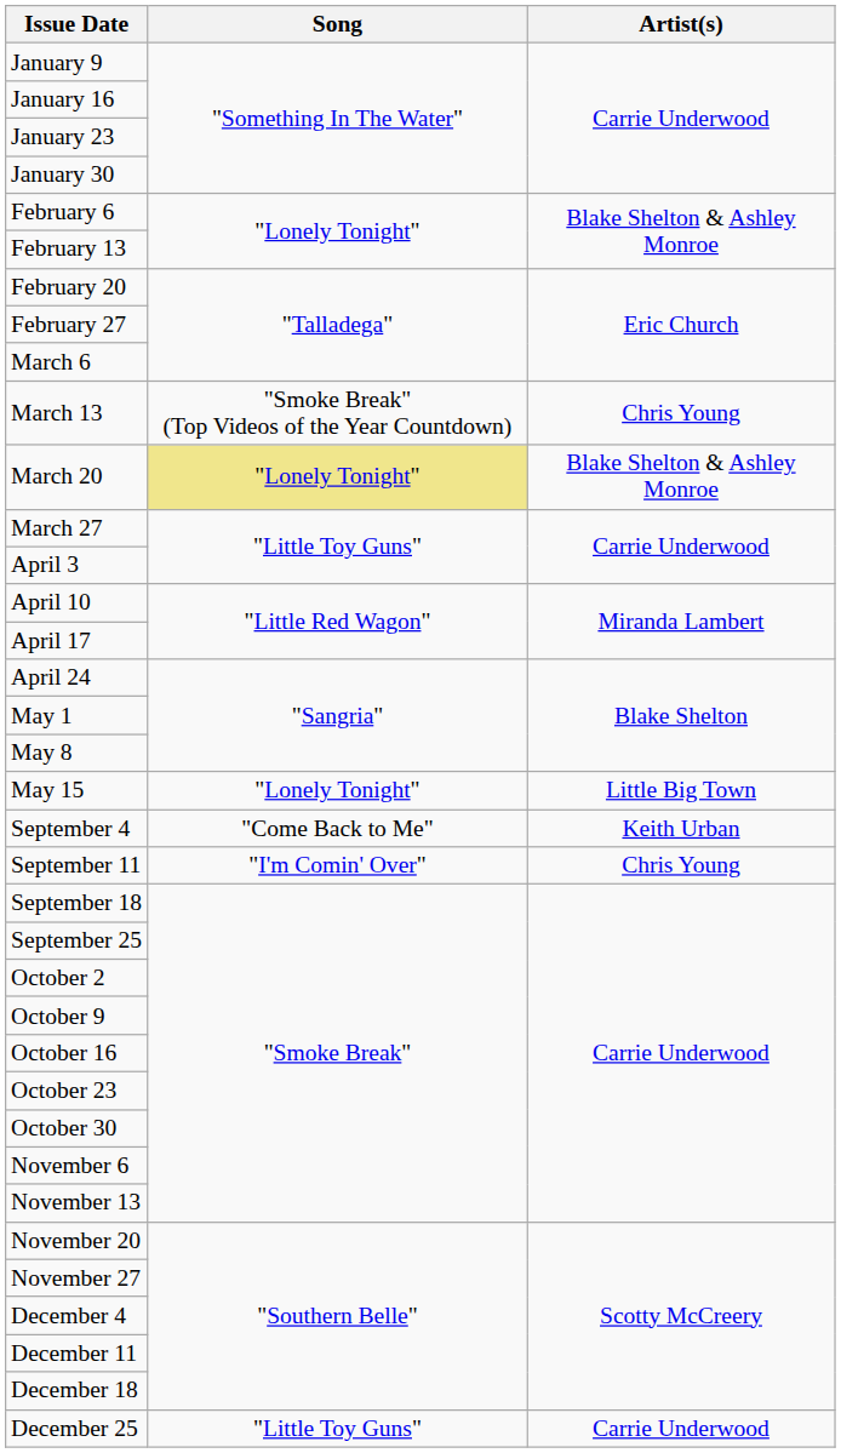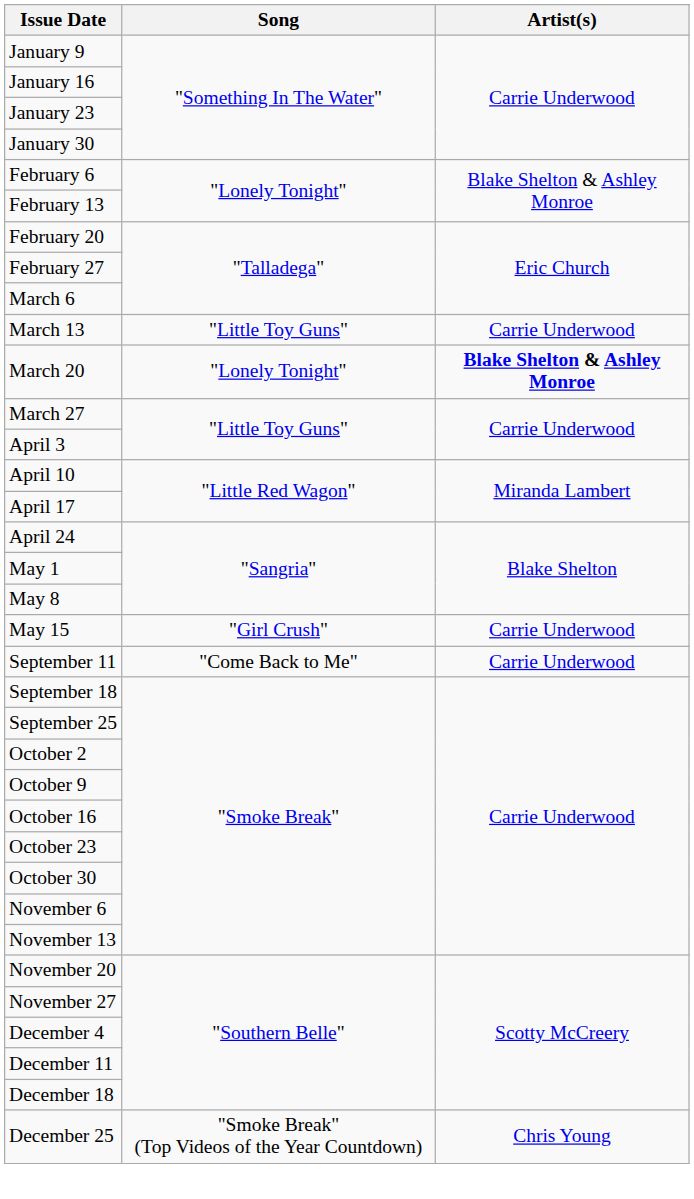 <table class="wikitable">
 <tr>
 <th align="left">Issue Date</th>
 <th align="center" width="250">Song</th>
 <th align="center" width="200">Artist(s)</th>
 </tr>
 <tr>
 <td align="left">January 9</td>
 <td align="center" rowspan="4">"<a href='#'>Something In The Water</a>"</td>
 <td align="center" rowspan="4"><a href='#'>Carrie Underwood</a></td>
 </tr>
 <tr>
 <td align="left">January 16</td>
 </tr>
 <tr>
 <td align="left">January 23</td>
 </tr>
 <tr>
 <td align="left">January 30</td>
 </tr>
 <tr>
 <td align="left">February 6</td>
 <td align="center" rowspan="2">"<a href='#'>Lonely Tonight</a>"</td>
 <td align="center" rowspan="2"><a href='#'>Blake Shelton</a> & <a href='#'>Ashley Monroe</a></td>
 </tr>
 <tr>
 <td align="left">February 13</td>
 </tr>
 <tr>
 <td align="left">February 20</td>
 <td align="center" rowspan="3">"<a href='#'>Talladega</a>"</td>
 <td align="center" rowspan="3"><a href='#'>Eric Church</a></td>
 </tr>
 <tr>
 <td align="left">February 27</td>
 </tr>
 <tr>
 <td align="left">March 6</td>
 </tr>
 <tr>
 <td align="left">March 13</td>
-<td align="center" rowspan="1">"Smoke Break"<br>(Top Videos of the Year Countdown)</td>
-<td align="center" rowspan="1"><a href='#'>Chris Young</a></td>
+<td align="center" rowspan="1">"<a href='#'>Little Toy Guns</a>"</td>
+<td align="center" rowspan="1"><a href='#'>Carrie Underwood</a></td>
 </tr>
 <tr>
 <td align="left">March 20</td>
-<td align="center" rowspan="1" style="background: khaki;">"<a href='#'>Lonely Tonight</a>"</td>
-<td align="center" rowspan="1"><a href='#'>Blake Shelton</a> & <a href='#'>Ashley Monroe</a></td>
+<td align="center" rowspan="1">"<a href='#'>Lonely Tonight</a>"</td>
+<td align="center" rowspan="1"><strong><a href='#'>Blake Shelton</a> & <a href='#'>Ashley Monroe</a></strong></td>
 </tr>
 <tr>
 <td align="left">March 27</td>
 <td align="center" rowspan="2">"<a href='#'>Little Toy Guns</a>"</td>
 <td align="center" rowspan="2"><a href='#'>Carrie Underwood</a></td>
 </tr>
 <tr>
 <td align="left">April 3</td>
 </tr>
 <tr>
 <td align="left">April 10</td>
 <td align="center" rowspan="2">"<a href='#'>Little Red Wagon</a>"</td>
 <td align="center" rowspan="2"><a href='#'>Miranda Lambert</a></td>
 </tr>
 <tr>
 <td align="left">April 17</td>
 </tr>
 <tr>
 <td align="left">April 24</td>
 <td align="center" rowspan="3">"<a href='#'>Sangria</a>"</td>
 <td align="center" rowspan="3"><a href='#'>Blake Shelton</a></td>
 </tr>
 <tr>
 <td align="left">May 1</td>
 </tr>
 <tr>
 <td align="left">May 8</td>
 </tr>
 <tr>
 <td align="left">May 15</td>
-<td align="center" rowspan="1">"<a href='#'>Lonely Tonight</a>"</td>
-<td align="center" rowspan="1"><a href='#'>Little Big Town</a></td>
-</tr>
-<tr>
-<td align="left">September 4</td>
-<td align="center" rowspan="1">"Come Back to Me"</td>
-<td align="center" rowspan="1"><a href='#'>Keith Urban</a></td>
+<td align="center" rowspan="1">"<a href='#'>Girl Crush</a>"</td>
+<td align="center" rowspan="1"><a href='#'>Carrie Underwood</a></td>
 </tr>
 <tr>
 <td align="left">September 11</td>
-<td align="center" rowspan="1">"<a href='#'>I'm Comin' Over</a>"</td>
-<td align="center" rowspan="1"><a href='#'>Chris Young</a></td>
+<td align="center" rowspan="1">"Come Back to Me"</td>
+<td align="center" rowspan="1"><a href='#'>Carrie Underwood</a></td>
 </tr>
 <tr>
 <td align="left">September 18</td>
 <td align="center" rowspan="9">"<a href='#'>Smoke Break</a>"</td>
 <td align="center" rowspan="9"><a href='#'>Carrie Underwood</a></td>
 </tr>
 <tr>
 <td align="left">September 25</td>
 </tr>
 <tr>
 <td align="left">October 2</td>
 </tr>
 <tr>
 <td align="left">October 9</td>
 </tr>
 <tr>
 <td align="left">October 16</td>
 </tr>
 <tr>
 <td align="left">October 23</td>
 </tr>
 <tr>
 <td align="left">October 30</td>
 </tr>
 <tr>
 <td align="left">November 6</td>
 </tr>
 <tr>
 <td align="left">November 13</td>
 </tr>
 <tr>
 <td align="left">November 20</td>
 <td align="center" rowspan="5">"<a href='#'>Southern Belle</a>"</td>
 <td align="center" rowspan="5"><a href='#'>Scotty McCreery</a></td>
 </tr>
 <tr>
 <td align="left">November 27</td>
 </tr>
 <tr>
 <td align="left">December 4</td>
 </tr>
 <tr>
 <td align="left">December 11</td>
 </tr>
 <tr>
 <td align="left">December 18</td>
 </tr>
 <tr>
 <td align="left">December 25</td>
-<td align="center" rowspan="1">"<a href='#'>Little Toy Guns</a>"</td>
-<td align="center" rowspan="1"><a href='#'>Carrie Underwood</a></td>
+<td align="center" rowspan="1">"Smoke Break"<br>(Top Videos of the Year Countdown)</td>
+<td align="center" rowspan="1"><a href='#'>Chris Young</a></td>
 </tr>
 </table>
